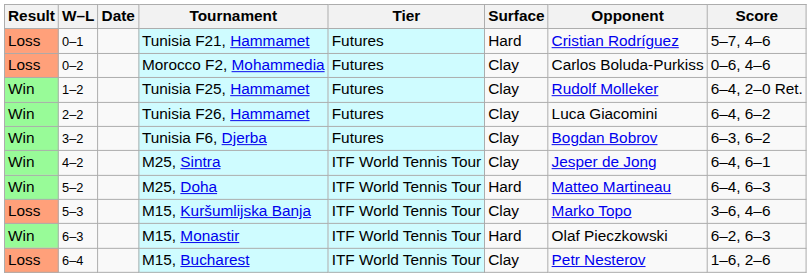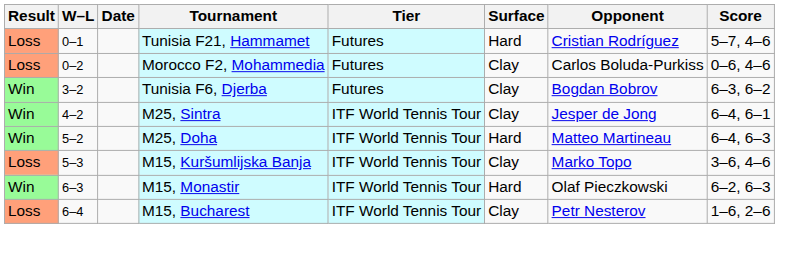 <table class="sortable wikitable">
 <tr>
 <th>Result</th>
 <th class="unsortable">W–L</th>
 <th>Date</th>
 <th>Tournament</th>
 <th>Tier</th>
 <th>Surface</th>
 <th>Opponent</th>
 <th class="unsortable">Score</th>
 </tr>
 <tr>
 <td Bgcolor=FFA07A>Loss</td>
 <td><small>0–1</small></td>
 <td></td>
 <td style="background:#cffcff;">Tunisia F21, <a href='#'>Hammamet</a></td>
 <td style="background:#cffcff;">Futures</td>
 <td>Hard</td>
 <td> <a href='#'>Cristian Rodríguez</a></td>
 <td>5–7, 4–6</td>
 </tr>
 <tr>
 <td bgcolor=FFA07A>Loss</td>
 <td><small>0–2</small></td>
 <td></td>
 <td style="background:#cffcff;">Morocco F2, <a href='#'>Mohammedia</a></td>
 <td style="background:#cffcff;">Futures</td>
 <td>Clay</td>
 <td> Carlos Boluda-Purkiss</td>
 <td>0–6, 4–6</td>
-</tr>
-<tr>
-<td Bgcolor=98FB98>Win</td>
-<td><small>1–2</small></td>
-<td></td>
-<td style="background:#cffcff;">Tunisia F25, <a href='#'>Hammamet</a></td>
-<td style="background:#cffcff;">Futures</td>
-<td>Clay</td>
-<td> <a href='#'>Rudolf Molleker</a></td>
-<td>6–4, 2–0 Ret.</td>
-</tr>
-<tr>
-<td bgcolor=98FB98>Win</td>
-<td><small>2–2</small></td>
-<td></td>
-<td style="background:#cffcff;">Tunisia F26, <a href='#'>Hammamet</a></td>
-<td style="background:#cffcff;">Futures</td>
-<td>Clay</td>
-<td> Luca Giacomini</td>
-<td>6–4, 6–2</td>
 </tr>
 <tr>
 <td bgcolor=98FB98>Win</td>
 <td><small>3–2</small></td>
 <td></td>
 <td style="background:#cffcff;">Tunisia F6, <a href='#'>Djerba</a></td>
 <td style="background:#cffcff;">Futures</td>
 <td>Clay</td>
 <td> <a href='#'>Bogdan Bobrov</a></td>
 <td>6–3, 6–2</td>
 </tr>
 <tr>
 <td Bgcolor=98FB98>Win</td>
 <td><small>4–2</small></td>
 <td></td>
 <td style="background:#cffcff;">M25, <a href='#'>Sintra</a></td>
 <td style="background:#cffcff;">ITF World Tennis Tour</td>
 <td>Clay</td>
 <td> <a href='#'>Jesper de Jong</a></td>
 <td>6–4, 6–1</td>
 </tr>
 <tr>
 <td Bgcolor=98FB98>Win</td>
 <td><small>5–2</small></td>
 <td></td>
 <td style="background:#cffcff;">M25, <a href='#'>Doha</a></td>
 <td style="background:#cffcff;">ITF World Tennis Tour</td>
 <td>Hard</td>
 <td> <a href='#'>Matteo Martineau</a></td>
 <td>6–4, 6–3</td>
 </tr>
 <tr>
 <td bgcolor=FFA07A>Loss</td>
 <td><small>5–3</small></td>
 <td></td>
 <td style="background:#cffcff;">M15, <a href='#'>Kuršumlijska Banja</a></td>
 <td style="background:#cffcff;">ITF World Tennis Tour</td>
 <td>Clay</td>
 <td> <a href='#'>Marko Topo</a></td>
 <td>3–6, 4–6</td>
 </tr>
 <tr>
 <td bgcolor=98FB98>Win</td>
 <td><small>6–3</small></td>
 <td></td>
 <td style="background:#cffcff;">M15, <a href='#'>Monastir</a></td>
 <td style="background:#cffcff;">ITF World Tennis Tour</td>
 <td>Hard</td>
 <td> Olaf Pieczkowski</td>
 <td>6–2, 6–3</td>
 </tr>
 <tr>
 <td bgcolor=FFA07A>Loss</td>
 <td><small>6–4</small></td>
 <td></td>
 <td style="background:#cffcff;">M15, <a href='#'>Bucharest</a></td>
 <td style="background:#cffcff;">ITF World Tennis Tour</td>
 <td>Clay</td>
 <td> <a href='#'>Petr Nesterov</a></td>
 <td>1–6, 2–6</td>
 </tr>
 </table>
